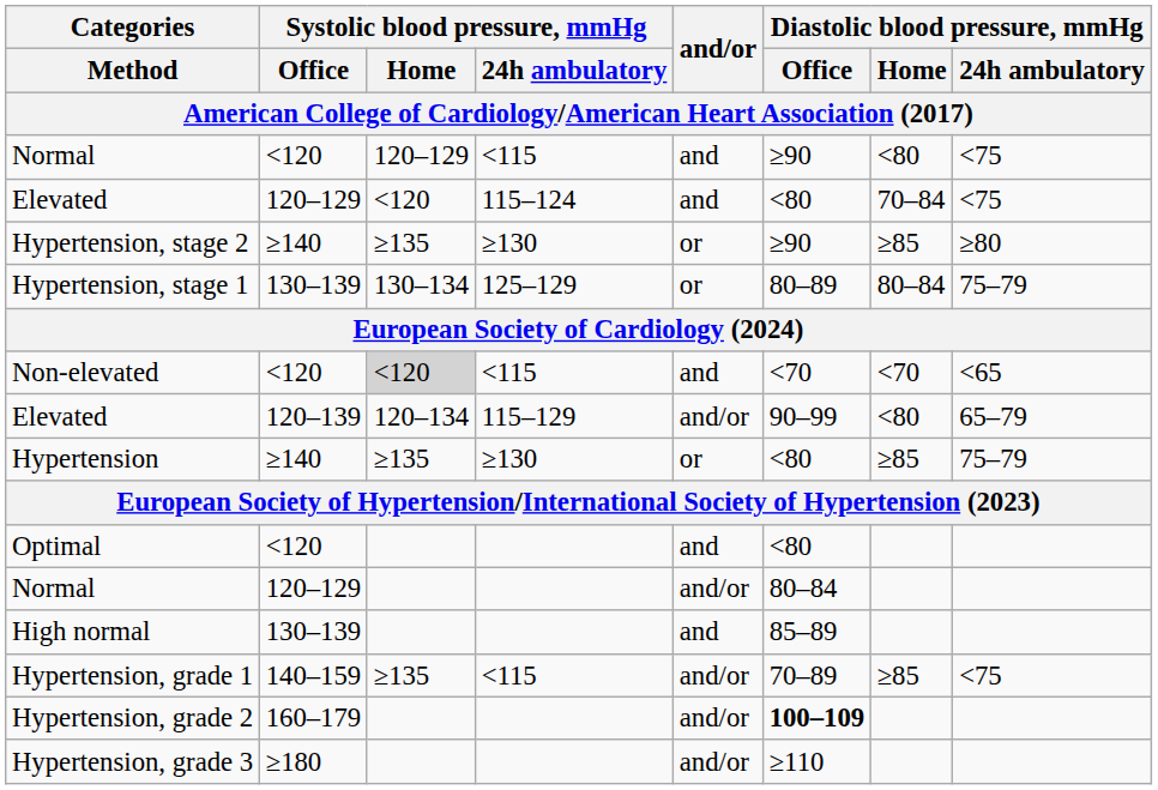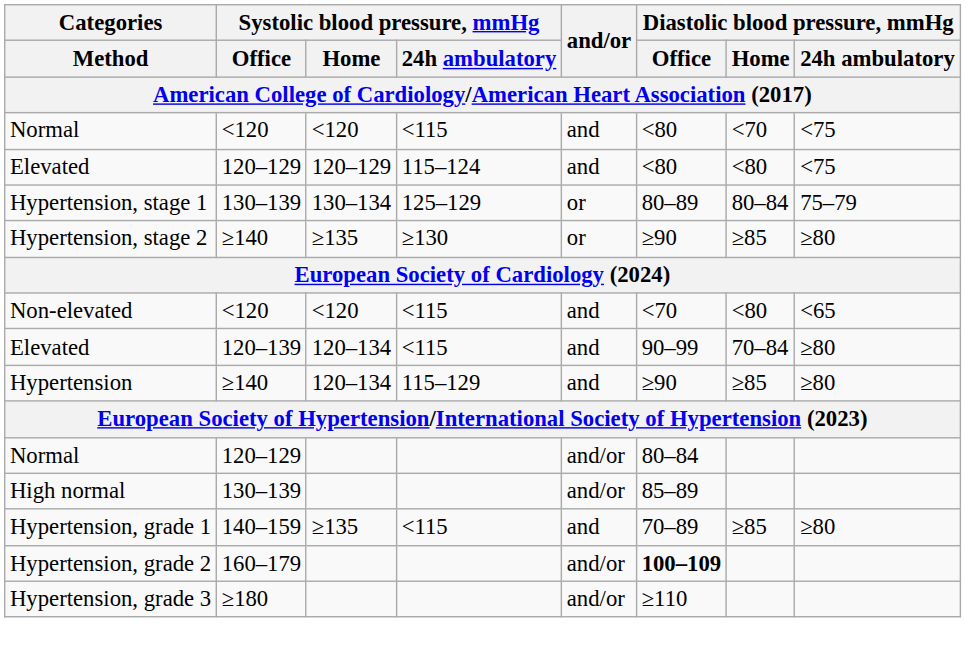 <table class="wikitable">
 <tr>
 <th>Categories</th>
 <th colspan="3">Systolic blood pressure, <a href='#'>mmHg</a></th>
 <th rowspan=2>and/or</th>
 <th colspan="3">Diastolic blood pressure, mmHg</th>
 </tr>
 <tr>
 <th>Method</th>
 <th>Office</th>
 <th>Home</th>
 <th>24h <a href='#'>ambulatory</a></th>
 <th>Office</th>
 <th>Home</th>
 <th>24h ambulatory</th>
 </tr>
 <tr>
 <th colspan="8"><a href='#'>American College of Cardiology</a>/<a href='#'>American Heart Association</a> (2017)</th>
 </tr>
 <tr>
 <td>Normal</td>
 <td><120</td>
-<td>120–129</td>
+<td><120</td>
 <td><115</td>
 <td>and</td>
-<td>≥90</td>
 <td><80</td>
+<td><70</td>
 <td><75</td>
 </tr>
 <tr>
 <td>Elevated</td>
 <td>120–129</td>
-<td><120</td>
+<td>120–129</td>
 <td>115–124</td>
 <td>and</td>
 <td><80</td>
-<td>70–84</td>
+<td><80</td>
 <td><75</td>
+</tr>
+<tr>
+<td>Hypertension, stage 1</td>
+<td>130–139</td>
+<td>130–134</td>
+<td>125–129</td>
+<td>or</td>
+<td>80–89</td>
+<td>80–84</td>
+<td>75–79</td>
 </tr>
 <tr>
 <td>Hypertension, stage 2</td>
 <td>≥140</td>
 <td>≥135</td>
 <td>≥130</td>
 <td>or</td>
 <td>≥90</td>
 <td>≥85</td>
 <td>≥80</td>
 </tr>
 <tr>
-<td>Hypertension, stage 1</td>
-<td>130–139</td>
-<td>130–134</td>
-<td>125–129</td>
-<td>or</td>
-<td>80–89</td>
-<td>80–84</td>
-<td>75–79</td>
-</tr>
-<tr>
 <th colspan="8"><a href='#'>European Society of Cardiology</a> (2024)</th>
 </tr>
 <tr>
 <td>Non-elevated</td>
 <td><120</td>
-<td style="background: lightgrey;"><120</td>
+<td><120</td>
 <td><115</td>
 <td>and</td>
 <td><70</td>
-<td><70</td>
+<td><80</td>
 <td><65</td>
 </tr>
 <tr>
 <td>Elevated</td>
 <td>120–139</td>
 <td>120–134</td>
-<td>115–129</td>
-<td>and/or</td>
+<td><115</td>
+<td>and</td>
 <td>90–99</td>
-<td><80</td>
-<td>65–79</td>
+<td>70–84</td>
+<td>≥80</td>
 </tr>
 <tr>
 <td>Hypertension</td>
 <td>≥140</td>
-<td>≥135</td>
-<td>≥130</td>
-<td>or</td>
-<td><80</td>
+<td>120–134</td>
+<td>115–129</td>
+<td>and</td>
+<td>≥90</td>
 <td>≥85</td>
-<td>75–79</td>
+<td>≥80</td>
 </tr>
 <tr>
 <th colspan="8"><a href='#'>European Society of Hypertension</a>/<a href='#'>International Society of Hypertension</a> (2023)</th>
-</tr>
-<tr>
-<td>Optimal</td>
-<td><120</td>
-<td></td>
-<td></td>
-<td>and</td>
-<td><80</td>
-<td></td>
-<td></td>
 </tr>
 <tr>
 <td>Normal</td>
 <td>120–129</td>
 <td></td>
 <td></td>
 <td>and/or</td>
 <td>80–84</td>
 <td></td>
 <td></td>
 </tr>
 <tr>
 <td>High normal</td>
 <td>130–139</td>
 <td></td>
 <td></td>
-<td>and</td>
+<td>and/or</td>
 <td>85–89</td>
 <td></td>
 <td></td>
 </tr>
 <tr>
 <td>Hypertension, grade 1</td>
 <td>140–159</td>
 <td>≥135</td>
 <td><115</td>
-<td>and/or</td>
+<td>and</td>
 <td>70–89</td>
 <td>≥85</td>
-<td><75</td>
+<td>≥80</td>
 </tr>
 <tr>
 <td>Hypertension, grade 2</td>
 <td>160–179</td>
 <td></td>
 <td></td>
 <td>and/or</td>
 <td><strong>100–109</strong></td>
 <td></td>
 <td></td>
 </tr>
 <tr>
 <td>Hypertension, grade 3</td>
 <td>≥180</td>
 <td></td>
 <td></td>
 <td>and/or</td>
 <td>≥110</td>
 <td></td>
 <td></td>
 </tr>
 </table>
